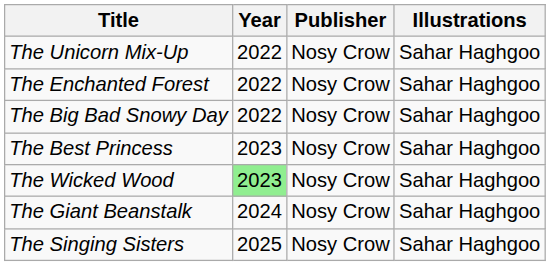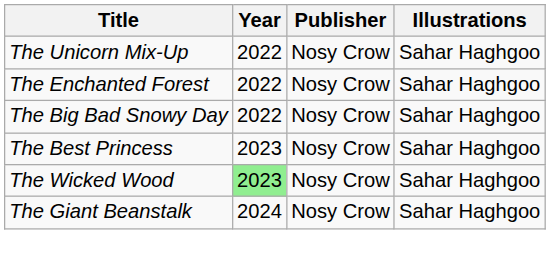 <table class="wikitable">
 <tr>
 <th>Title</th>
 <th>Year</th>
 <th>Publisher</th>
 <th>Illustrations</th>
 </tr>
 <tr>
 <td><em>The Unicorn Mix-Up</em></td>
 <td>2022</td>
 <td>Nosy Crow</td>
 <td>Sahar Haghgoo</td>
 </tr>
 <tr>
 <td><em>The Enchanted Forest</em></td>
 <td>2022</td>
 <td>Nosy Crow</td>
 <td>Sahar Haghgoo</td>
 </tr>
 <tr>
 <td><em>The Big Bad Snowy Day</em></td>
 <td>2022</td>
 <td>Nosy Crow</td>
 <td>Sahar Haghgoo</td>
 </tr>
 <tr>
 <td><em>The Best Princess</em></td>
 <td>2023</td>
 <td>Nosy Crow</td>
 <td>Sahar Haghgoo</td>
 </tr>
 <tr>
 <td><em>The Wicked Wood</em></td>
 <td style="background: lightgreen;">2023</td>
 <td>Nosy Crow</td>
 <td>Sahar Haghgoo</td>
 </tr>
 <tr>
 <td><em>The Giant Beanstalk</em></td>
 <td>2024</td>
 <td>Nosy Crow</td>
 <td>Sahar Haghgoo</td>
 </tr>
-<tr>
-<td><em>The Singing Sisters</em></td>
-<td>2025</td>
-<td>Nosy Crow</td>
-<td>Sahar Haghgoo</td>
-</tr>
 </table>
